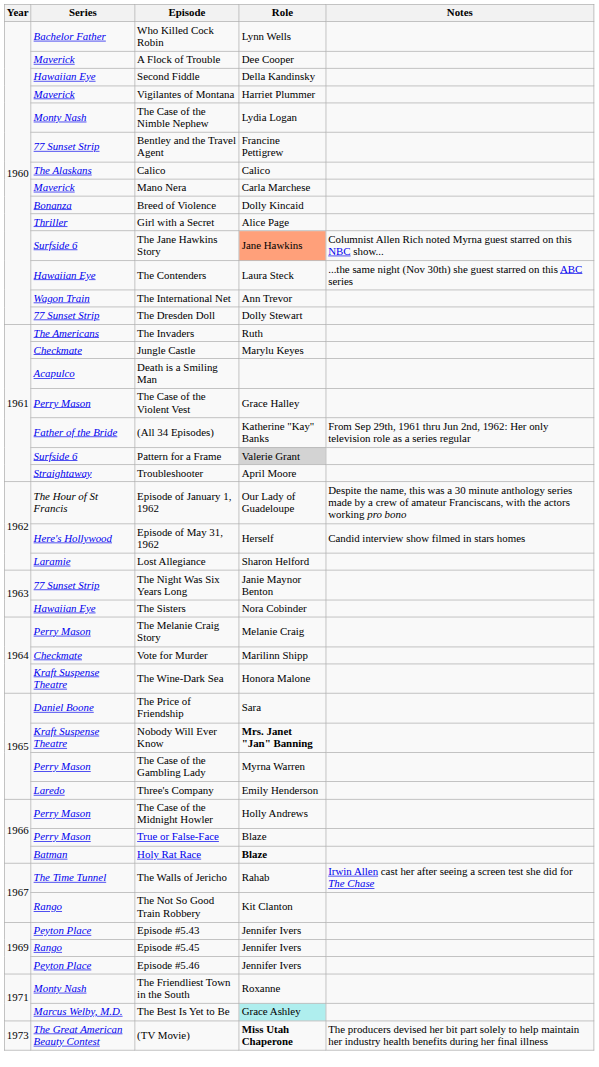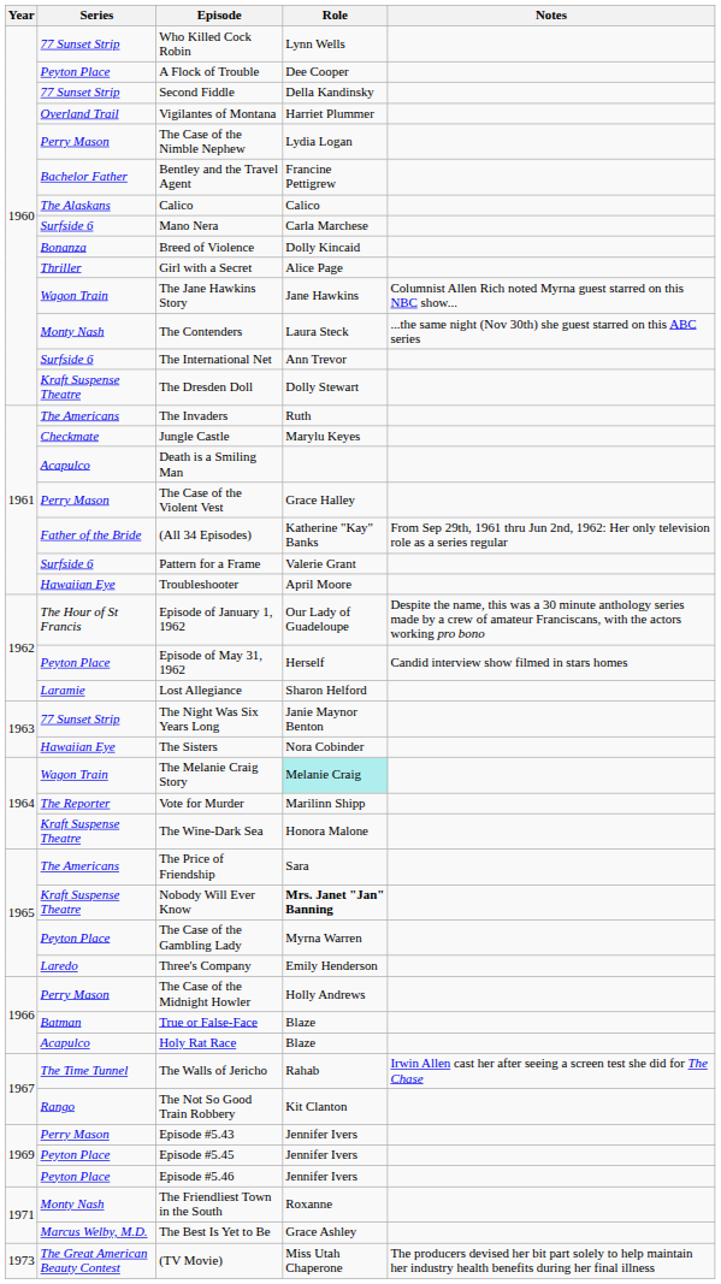 <table class="wikitable sortable plainrowheaders">
 <tr>
 <th scope="col">Year</th>
 <th scope="col">Series</th>
 <th scope="col">Episode</th>
 <th scope="col">Role</th>
 <th scope="col">Notes</th>
 </tr>
 <tr>
 <td rowspan=14>1960</td>
-<td><em><a href='#'>Bachelor Father</a></em></td>
+<td><em><a href='#'>77 Sunset Strip</a></em></td>
 <td>Who Killed Cock Robin</td>
 <td>Lynn Wells</td>
 <td></td>
 </tr>
 <tr>
-<td><em><a href='#'>Maverick</a></em></td>
+<td><em><a href='#'>Peyton Place</a></em></td>
 <td>A Flock of Trouble</td>
 <td>Dee Cooper</td>
 <td></td>
 </tr>
 <tr>
-<td><em><a href='#'>Hawaiian Eye</a></em></td>
+<td><em><a href='#'>77 Sunset Strip</a></em></td>
 <td>Second Fiddle</td>
 <td>Della Kandinsky</td>
 <td></td>
 </tr>
 <tr>
-<td><em><a href='#'>Maverick</a></em></td>
+<td><em><a href='#'>Overland Trail</a></em></td>
 <td>Vigilantes of Montana</td>
 <td>Harriet Plummer</td>
 <td></td>
 </tr>
 <tr>
-<td><em><a href='#'>Monty Nash</a></em></td>
+<td><em><a href='#'>Perry Mason</a></em></td>
 <td>The Case of the Nimble Nephew</td>
 <td>Lydia Logan</td>
 <td></td>
 </tr>
 <tr>
-<td><em><a href='#'>77 Sunset Strip</a></em></td>
+<td><em><a href='#'>Bachelor Father</a></em></td>
 <td>Bentley and the Travel Agent</td>
 <td>Francine Pettigrew</td>
 <td></td>
 </tr>
 <tr>
 <td><em><a href='#'>The Alaskans</a></em></td>
 <td>Calico</td>
 <td>Calico</td>
 <td></td>
 </tr>
 <tr>
-<td><em><a href='#'>Maverick</a></em></td>
+<td><em><a href='#'>Surfside 6</a></em></td>
 <td>Mano Nera</td>
 <td>Carla Marchese</td>
 <td></td>
 </tr>
 <tr>
 <td><em><a href='#'>Bonanza</a></em></td>
 <td>Breed of Violence</td>
 <td>Dolly Kincaid</td>
 <td></td>
 </tr>
 <tr>
 <td><em><a href='#'>Thriller</a></em></td>
 <td>Girl with a Secret</td>
 <td>Alice Page</td>
 <td></td>
 </tr>
 <tr>
-<td><em><a href='#'>Surfside 6</a></em></td>
+<td><em><a href='#'>Wagon Train</a></em></td>
 <td>The Jane Hawkins Story</td>
-<td style="background: lightsalmon;">Jane Hawkins</td>
+<td>Jane Hawkins</td>
 <td>Columnist Allen Rich noted Myrna guest starred on this <a href='#'>NBC</a> show... </td>
 </tr>
 <tr>
-<td><em><a href='#'>Hawaiian Eye</a></em></td>
+<td><em><a href='#'>Monty Nash</a></em></td>
 <td>The Contenders</td>
 <td>Laura Steck</td>
 <td>...the same night (Nov 30th) she guest starred on this <a href='#'>ABC</a> series </td>
 </tr>
 <tr>
-<td><em><a href='#'>Wagon Train</a></em></td>
+<td><em><a href='#'>Surfside 6</a></em></td>
 <td>The International Net</td>
 <td>Ann Trevor</td>
 <td></td>
 </tr>
 <tr>
-<td><em><a href='#'>77 Sunset Strip</a></em></td>
+<td><em><a href='#'>Kraft Suspense Theatre</a></em></td>
 <td>The Dresden Doll</td>
 <td>Dolly Stewart</td>
 <td></td>
 </tr>
 <tr>
 <td rowspan=7>1961</td>
 <td><em><a href='#'>The Americans</a></em></td>
 <td>The Invaders</td>
 <td>Ruth</td>
 <td></td>
 </tr>
 <tr>
 <td><em><a href='#'>Checkmate</a></em></td>
 <td>Jungle Castle</td>
 <td>Marylu Keyes</td>
 <td></td>
 </tr>
 <tr>
 <td><em><a href='#'>Acapulco</a></em></td>
 <td>Death is a Smiling Man</td>
 <td></td>
 <td></td>
 </tr>
 <tr>
 <td><em><a href='#'>Perry Mason</a></em></td>
 <td>The Case of the Violent Vest</td>
 <td>Grace Halley</td>
 <td></td>
 </tr>
 <tr>
 <td><em><a href='#'>Father of the Bride</a></em></td>
 <td>(All 34 Episodes)</td>
 <td>Katherine "Kay" Banks</td>
 <td>From Sep 29th, 1961 thru Jun 2nd, 1962: Her only television role as a series regular</td>
 </tr>
 <tr>
 <td><em><a href='#'>Surfside 6</a></em></td>
 <td>Pattern for a Frame</td>
-<td style="background: lightgrey;">Valerie Grant</td>
+<td>Valerie Grant</td>
 <td></td>
 </tr>
 <tr>
-<td><em><a href='#'>Straightaway</a></em></td>
+<td><em><a href='#'>Hawaiian Eye</a></em></td>
 <td>Troubleshooter</td>
 <td>April Moore</td>
 <td></td>
 </tr>
 <tr>
 <td rowspan=3>1962</td>
 <td><em>The Hour of St Francis</em></td>
 <td>Episode of January 1, 1962</td>
 <td>Our Lady of Guadeloupe</td>
 <td>Despite the name, this was a 30 minute anthology series made by a crew of amateur Franciscans, with the actors working <em>pro bono</em></td>
 </tr>
 <tr>
-<td><em><a href='#'>Here's Hollywood</a></em></td>
+<td><em><a href='#'>Peyton Place</a></em></td>
 <td>Episode of May 31, 1962</td>
 <td>Herself</td>
 <td>Candid interview show filmed in stars homes </td>
 </tr>
 <tr>
 <td><em><a href='#'>Laramie</a></em></td>
 <td>Lost Allegiance</td>
 <td>Sharon Helford</td>
 <td></td>
 </tr>
 <tr>
 <td rowspan=2>1963</td>
 <td><em><a href='#'>77 Sunset Strip</a></em></td>
 <td>The Night Was Six Years Long</td>
 <td>Janie Maynor Benton</td>
 <td></td>
 </tr>
 <tr>
 <td><em><a href='#'>Hawaiian Eye</a></em></td>
 <td>The Sisters</td>
 <td>Nora Cobinder</td>
 <td></td>
 </tr>
 <tr>
 <td rowspan=3>1964</td>
-<td><em><a href='#'>Perry Mason</a></em></td>
+<td><em><a href='#'>Wagon Train</a></em></td>
 <td>The Melanie Craig Story</td>
-<td>Melanie Craig</td>
+<td style="background: paleturquoise;">Melanie Craig</td>
 <td></td>
 </tr>
 <tr>
-<td><em><a href='#'>Checkmate</a></em></td>
+<td><em><a href='#'>The Reporter</a></em></td>
 <td>Vote for Murder</td>
 <td>Marilinn Shipp</td>
 <td></td>
 </tr>
 <tr>
 <td><em><a href='#'>Kraft Suspense Theatre</a></em></td>
 <td>The Wine-Dark Sea</td>
 <td>Honora Malone</td>
 <td></td>
 </tr>
 <tr>
 <td rowspan=4>1965</td>
-<td><em><a href='#'>Daniel Boone</a></em></td>
+<td><em><a href='#'>The Americans</a></em></td>
 <td>The Price of Friendship</td>
 <td>Sara</td>
 <td></td>
 </tr>
 <tr>
 <td><em><a href='#'>Kraft Suspense Theatre</a></em></td>
 <td>Nobody Will Ever Know</td>
 <td><strong>Mrs. Janet "Jan" Banning</strong></td>
 <td></td>
 </tr>
 <tr>
-<td><em><a href='#'>Perry Mason</a></em></td>
+<td><em><a href='#'>Peyton Place</a></em></td>
 <td>The Case of the Gambling Lady</td>
 <td>Myrna Warren</td>
 <td></td>
 </tr>
 <tr>
 <td><em><a href='#'>Laredo</a></em></td>
 <td>Three's Company</td>
 <td>Emily Henderson</td>
 <td></td>
 </tr>
 <tr>
 <td rowspan=3>1966</td>
 <td><em><a href='#'>Perry Mason</a></em></td>
 <td>The Case of the Midnight Howler</td>
 <td>Holly Andrews</td>
 <td></td>
 </tr>
 <tr>
-<td><em><a href='#'>Perry Mason</a></em></td>
+<td><em><a href='#'>Batman</a></em></td>
 <td><a href='#'>True or False-Face</a></td>
 <td>Blaze</td>
 <td></td>
 </tr>
 <tr>
-<td><em><a href='#'>Batman</a></em></td>
+<td><em><a href='#'>Acapulco</a></em></td>
 <td><a href='#'>Holy Rat Race</a></td>
-<td><strong>Blaze</strong></td>
+<td>Blaze</td>
 <td></td>
 </tr>
 <tr>
 <td rowspan=2>1967</td>
 <td><em><a href='#'>The Time Tunnel</a></em></td>
 <td>The Walls of Jericho</td>
 <td>Rahab</td>
 <td><a href='#'>Irwin Allen</a> cast her after seeing a screen test she did for <em><a href='#'>The Chase</a></em></td>
 </tr>
 <tr>
 <td><em><a href='#'>Rango</a></em></td>
 <td>The Not So Good Train Robbery</td>
 <td>Kit Clanton</td>
 <td></td>
 </tr>
 <tr>
 <td rowspan=3>1969</td>
-<td><em><a href='#'>Peyton Place</a></em></td>
+<td><em><a href='#'>Perry Mason</a></em></td>
 <td>Episode #5.43</td>
 <td>Jennifer Ivers</td>
 <td></td>
 </tr>
 <tr>
-<td><em><a href='#'>Rango</a></em></td>
+<td><em><a href='#'>Peyton Place</a></em></td>
 <td>Episode #5.45</td>
 <td>Jennifer Ivers</td>
 <td></td>
 </tr>
 <tr>
 <td><em><a href='#'>Peyton Place</a></em></td>
 <td>Episode #5.46</td>
 <td>Jennifer Ivers</td>
 <td></td>
 </tr>
 <tr>
 <td rowspan=2>1971</td>
 <td><em><a href='#'>Monty Nash</a></em></td>
 <td>The Friendliest Town in the South</td>
 <td>Roxanne</td>
 <td></td>
 </tr>
 <tr>
 <td><em><a href='#'>Marcus Welby, M.D.</a></em></td>
 <td>The Best Is Yet to Be</td>
-<td style="background: paleturquoise;">Grace Ashley</td>
+<td>Grace Ashley</td>
 <td></td>
 </tr>
 <tr>
 <td>1973</td>
 <td><em><a href='#'>The Great American Beauty Contest</a></em></td>
 <td>(TV Movie)</td>
-<td><strong>Miss Utah Chaperone</strong></td>
+<td>Miss Utah Chaperone</td>
 <td>The producers devised her bit part solely to help maintain her industry health benefits during her final illness</td>
 </tr>
 </table>
